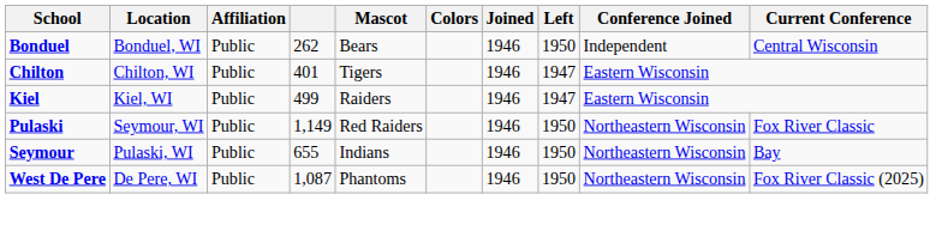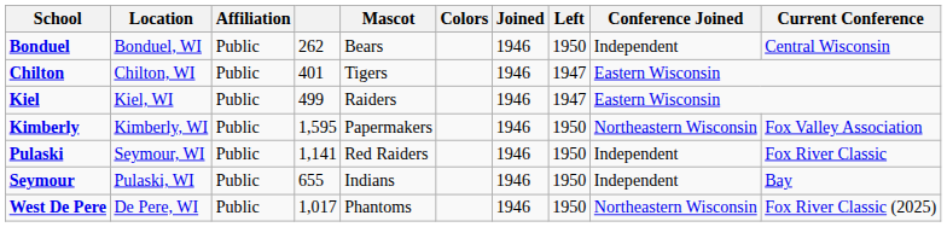 <table class="wikitable sortable">
 <tr>
 <th>School</th>
 <th>Location</th>
 <th>Affiliation</th>
 <th></th>
 <th>Mascot</th>
 <th>Colors</th>
 <th>Joined</th>
 <th>Left</th>
 <th>Conference Joined</th>
 <th>Current Conference</th>
 </tr>
 <tr>
 <td><a href='#'><strong>Bonduel</strong></a></td>
 <td><a href='#'>Bonduel, WI</a></td>
 <td>Public</td>
 <td>262</td>
 <td>Bears</td>
 <td> </td>
 <td>1946</td>
 <td>1950</td>
 <td>Independent</td>
 <td><a href='#'>Central Wisconsin</a></td>
 </tr>
 <tr>
 <td><a href='#'><strong>Chilton</strong></a></td>
 <td><a href='#'>Chilton, WI</a></td>
 <td>Public</td>
 <td>401</td>
 <td>Tigers</td>
 <td> </td>
 <td>1946</td>
 <td>1947</td>
 <td colspan="2"><a href='#'>Eastern Wisconsin</a></td>
 </tr>
 <tr>
 <td><a href='#'><strong>Kiel</strong></a></td>
 <td><a href='#'>Kiel, WI</a></td>
 <td>Public</td>
 <td>499</td>
 <td>Raiders</td>
 <td> </td>
 <td>1946</td>
 <td>1947</td>
 <td colspan="2"><a href='#'>Eastern Wisconsin</a></td>
 </tr>
 <tr>
+<td><a href='#'><strong>Kimberly</strong></a></td>
+<td><a href='#'>Kimberly, WI</a></td>
+<td>Public</td>
+<td>1,595</td>
+<td>Papermakers</td>
+<td> </td>
+<td>1946</td>
+<td>1950</td>
+<td><a href='#'>Northeastern Wisconsin</a></td>
+<td><a href='#'>Fox Valley Association</a></td>
+</tr>
+<tr>
 <td><a href='#'><strong>Pulaski</strong></a></td>
 <td><a href='#'>Seymour, WI</a></td>
 <td>Public</td>
-<td>1,149</td>
+<td>1,141</td>
 <td>Red Raiders</td>
 <td> </td>
 <td>1946</td>
 <td>1950</td>
-<td><a href='#'>Northeastern Wisconsin</a></td>
+<td>Independent</td>
 <td><a href='#'>Fox River Classic</a></td>
 </tr>
 <tr>
 <td><a href='#'><strong>Seymour</strong></a></td>
 <td><a href='#'>Pulaski, WI</a></td>
 <td>Public</td>
 <td>655</td>
 <td>Indians</td>
 <td> </td>
 <td>1946</td>
 <td>1950</td>
-<td><a href='#'>Northeastern Wisconsin</a></td>
+<td>Independent</td>
 <td><a href='#'>Bay</a></td>
 </tr>
 <tr>
 <td><a href='#'><strong>West De Pere</strong></a></td>
 <td><a href='#'>De Pere, WI</a></td>
 <td>Public</td>
-<td>1,087</td>
+<td>1,017</td>
 <td>Phantoms</td>
 <td> </td>
 <td>1946</td>
 <td>1950</td>
 <td><a href='#'>Northeastern Wisconsin</a></td>
 <td><a href='#'>Fox River Classic</a> (2025)</td>
 </tr>
 </table>
